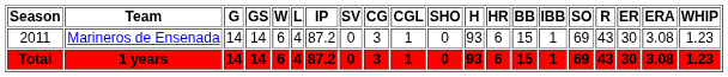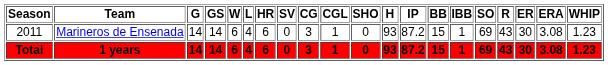 <table border=1 width="800px">
 <tr align=middle>
 <th>Season</th>
 <th>Team</th>
 <th>G</th>
 <th>GS</th>
 <th>W</th>
 <th>L</th>
-<th>IP</th>
+<th>HR</th>
 <th>SV</th>
 <th>CG</th>
 <th>CGL</th>
 <th>SHO</th>
 <th>H</th>
-<th>HR</th>
+<th>IP</th>
 <th>BB</th>
 <th>IBB</th>
 <th>SO</th>
 <th>R</th>
 <th>ER</th>
 <th>ERA</th>
 <th>WHIP</th>
 </tr>
 <tr align=middle>
 <td>2011</td>
 <td><a href='#'>Marineros de Ensenada</a></td>
 <td>14</td>
 <td>14</td>
 <td>6</td>
 <td>4</td>
-<td>87.2</td>
+<td>6</td>
 <td>0</td>
 <td>3</td>
 <td>1</td>
 <td>0</td>
 <td>93</td>
-<td>6</td>
+<td>87.2</td>
 <td>15</td>
 <td>1</td>
 <td>69</td>
 <td>43</td>
 <td>30</td>
 <td>3.08</td>
 <td>1.23</td>
 </tr>
 <tr align=middle style="color:black; background-color:red">
 <th>Total</th>
 <th>1 years</th>
 <th>14</th>
 <th>14</th>
 <th>6</th>
 <th>4</th>
-<th>87.2</th>
+<th>6</th>
 <th>0</th>
 <th>3</th>
 <th>1</th>
 <th>0</th>
 <th>93</th>
-<th>6</th>
+<th>87.2</th>
 <th>15</th>
 <th>1</th>
 <th>69</th>
 <th>43</th>
 <th>30</th>
 <th>3.08</th>
 <th>1.23</th>
 </tr>
 </table>
